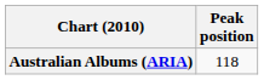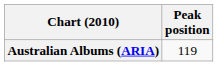 <table class="wikitable plainrowheaders">
 <tr>
 <th scope="col">Chart (2010)</th>
 <th scope="col">Peak<br>position</th>
 </tr>
 <tr>
 <th scope="row">Australian Albums (<a href='#'>ARIA</a>)</th>
-<td align="center">118</td>
+<td align="center">119</td>
 </tr>
 </table>
